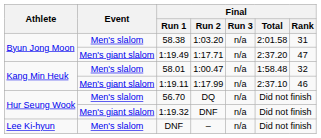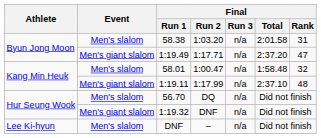 <table class="wikitable" style="font-size:90%; text-align:center;">
 <tr>
 <th rowspan="2">Athlete</th>
 <th rowspan="2">Event</th>
 <th colspan="5">Final</th>
 </tr>
 <tr>
 <th>Run 1</th>
 <th>Run 2</th>
 <th>Run 3</th>
 <th>Total</th>
 <th>Rank</th>
 </tr>
 <tr>
 <td align=left rowspan=2><a href='#'>Byun Jong Moon</a></td>
 <td><a href='#'>Men's slalom</a></td>
 <td>58.38</td>
 <td>1:03.20</td>
 <td>n/a</td>
 <td>2:01.58</td>
 <td>31</td>
 </tr>
 <tr>
 <td><a href='#'>Men's giant slalom</a></td>
 <td>1:19.49</td>
 <td>1:17.71</td>
 <td>n/a</td>
 <td>2:37.20</td>
 <td>47</td>
 </tr>
 <tr>
 <td align=left rowspan=2><a href='#'>Kang Min Heuk</a></td>
 <td><a href='#'>Men's slalom</a></td>
 <td>58.01</td>
 <td>1:00.47</td>
 <td>n/a</td>
 <td>1:58.48</td>
 <td>32</td>
 </tr>
 <tr>
 <td><a href='#'>Men's giant slalom</a></td>
 <td>1:19.11</td>
 <td>1:17.99</td>
 <td>n/a</td>
 <td>2:37.10</td>
-<td>46</td>
+<td>48</td>
 </tr>
 <tr>
 <td align=left rowspan=2><a href='#'>Hur Seung Wook</a></td>
 <td><a href='#'>Men's slalom</a></td>
 <td>56.70</td>
 <td>DQ</td>
 <td>n/a</td>
 <td colspan=2>Did not finish</td>
 </tr>
 <tr>
 <td><a href='#'>Men's giant slalom</a></td>
 <td>1:19.32</td>
 <td>DNF</td>
 <td>n/a</td>
 <td colspan=2>Did not finish</td>
 </tr>
 <tr>
 <td align=left><a href='#'>Lee Ki-hyun</a></td>
 <td><a href='#'>Men's slalom</a></td>
 <td>DNF</td>
 <td>–</td>
 <td>n/a</td>
 <td colspan=4>Did not finish</td>
 </tr>
 </table>
